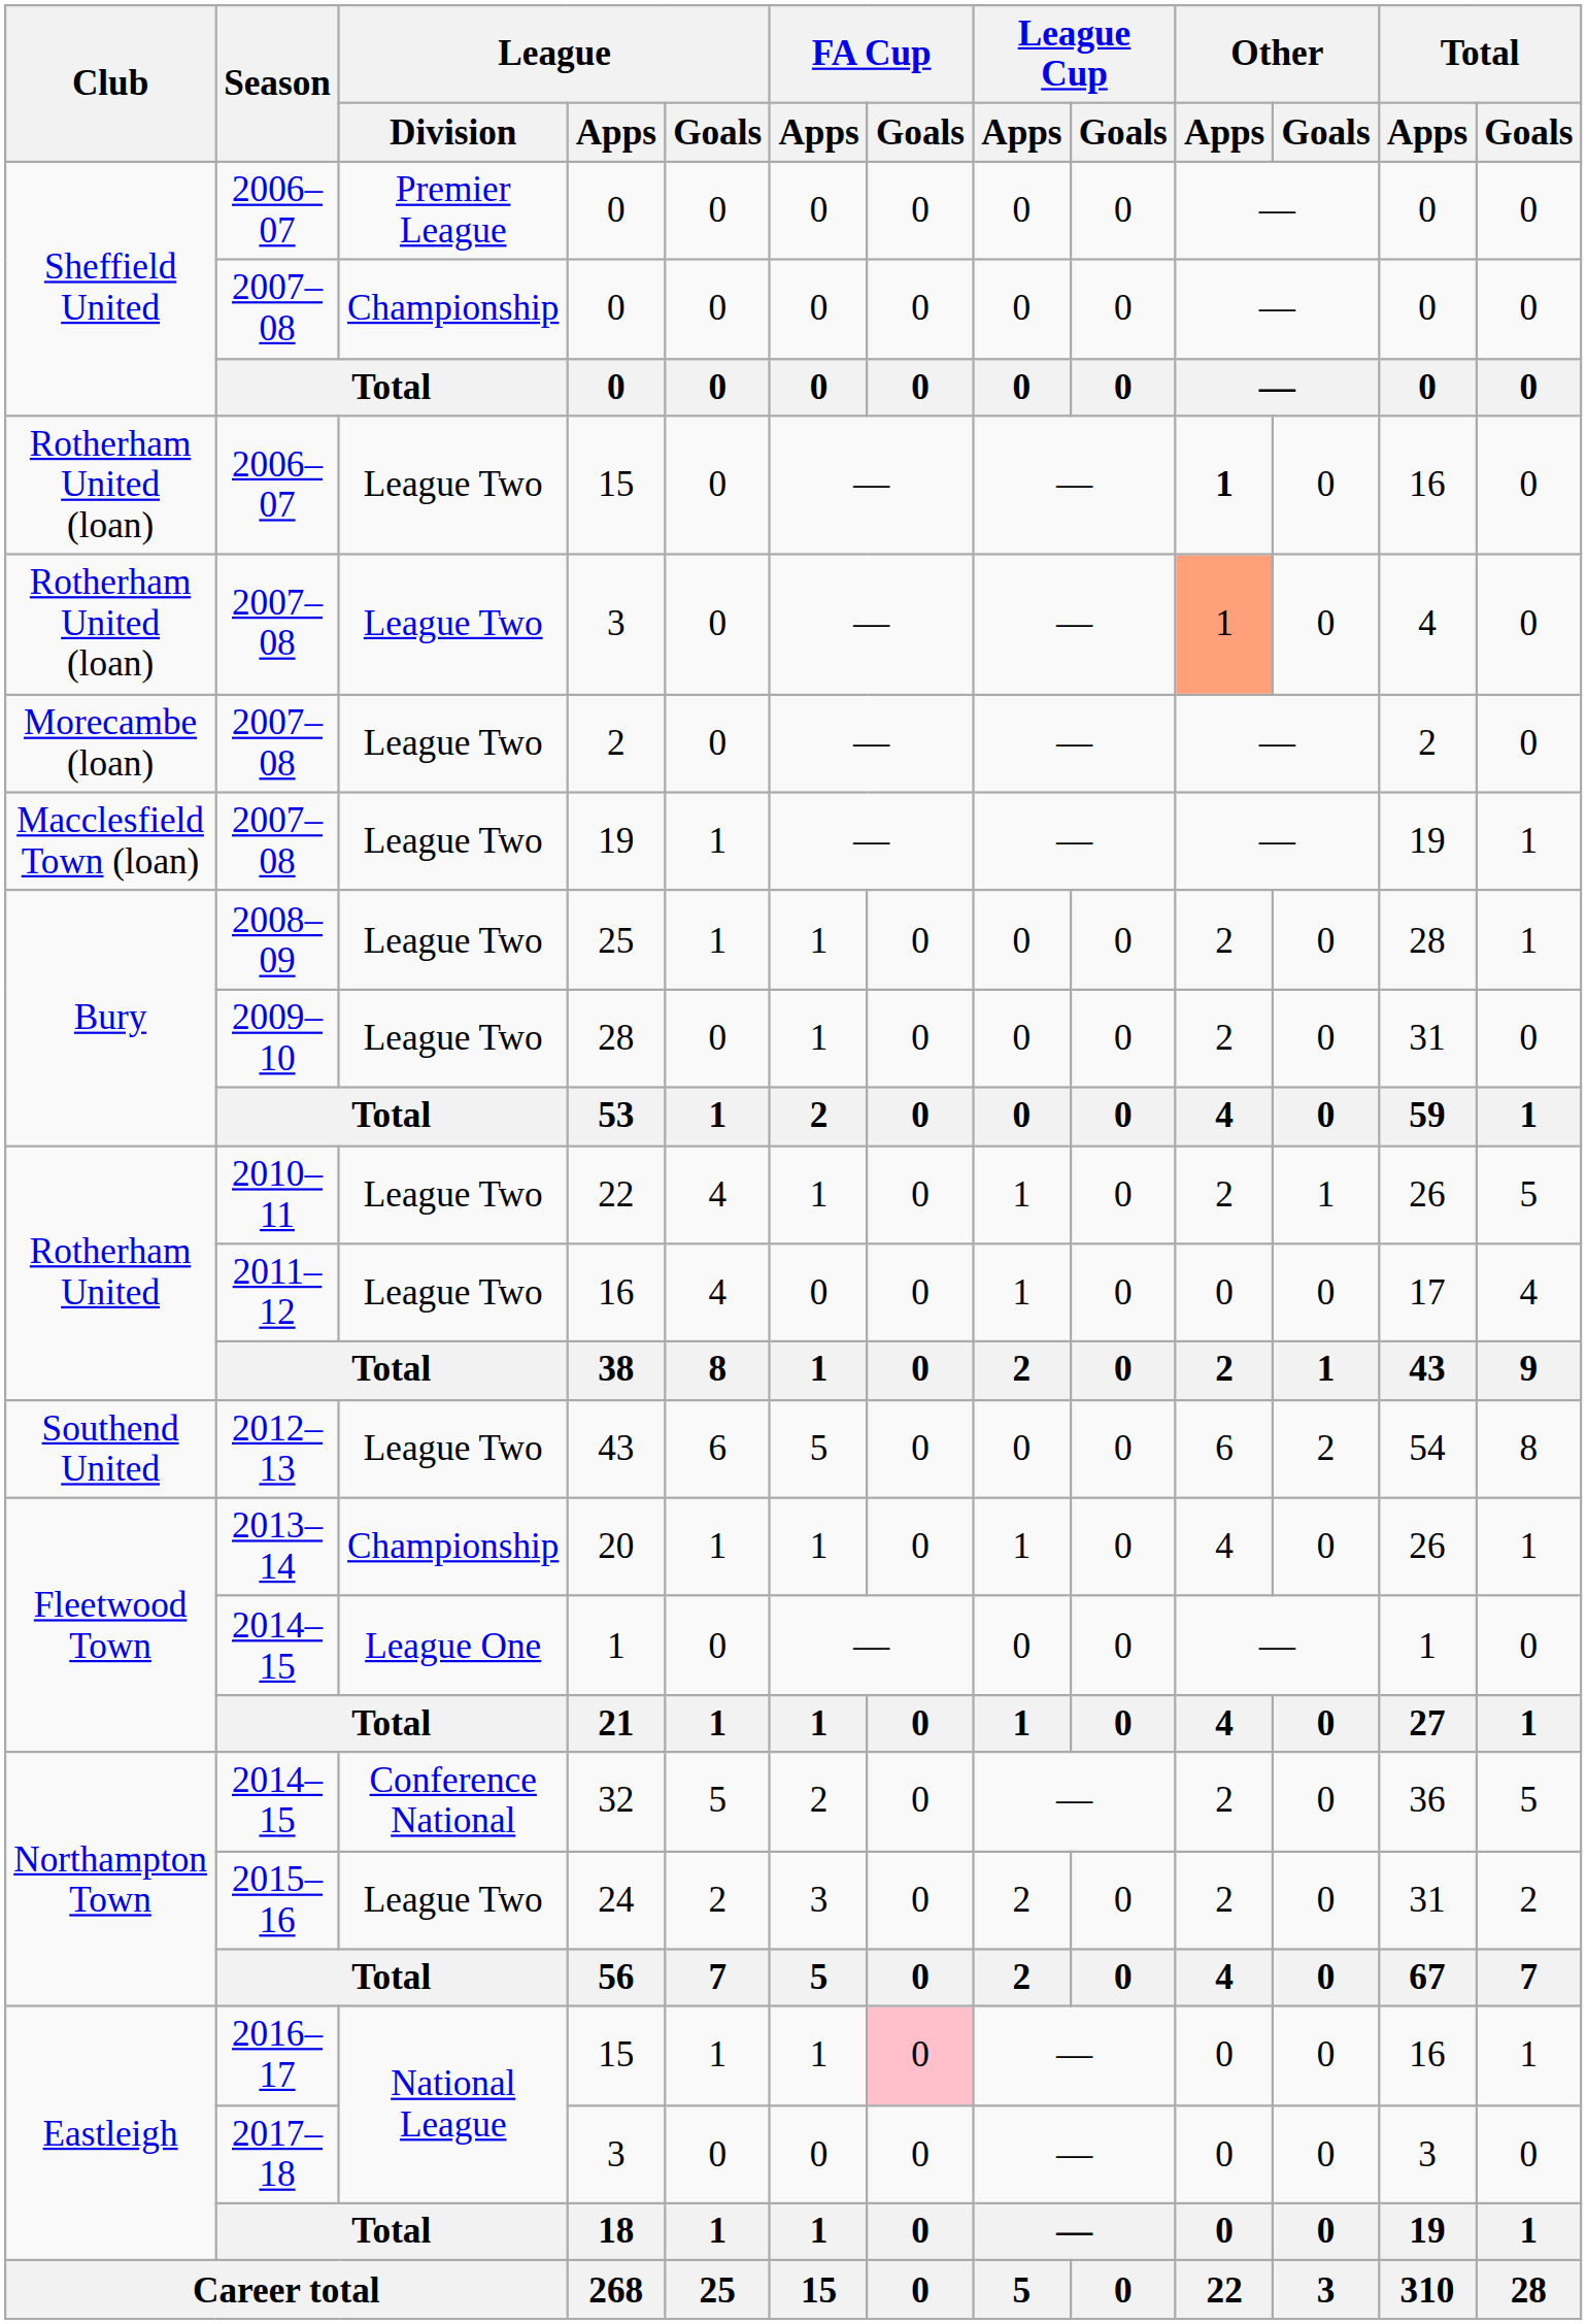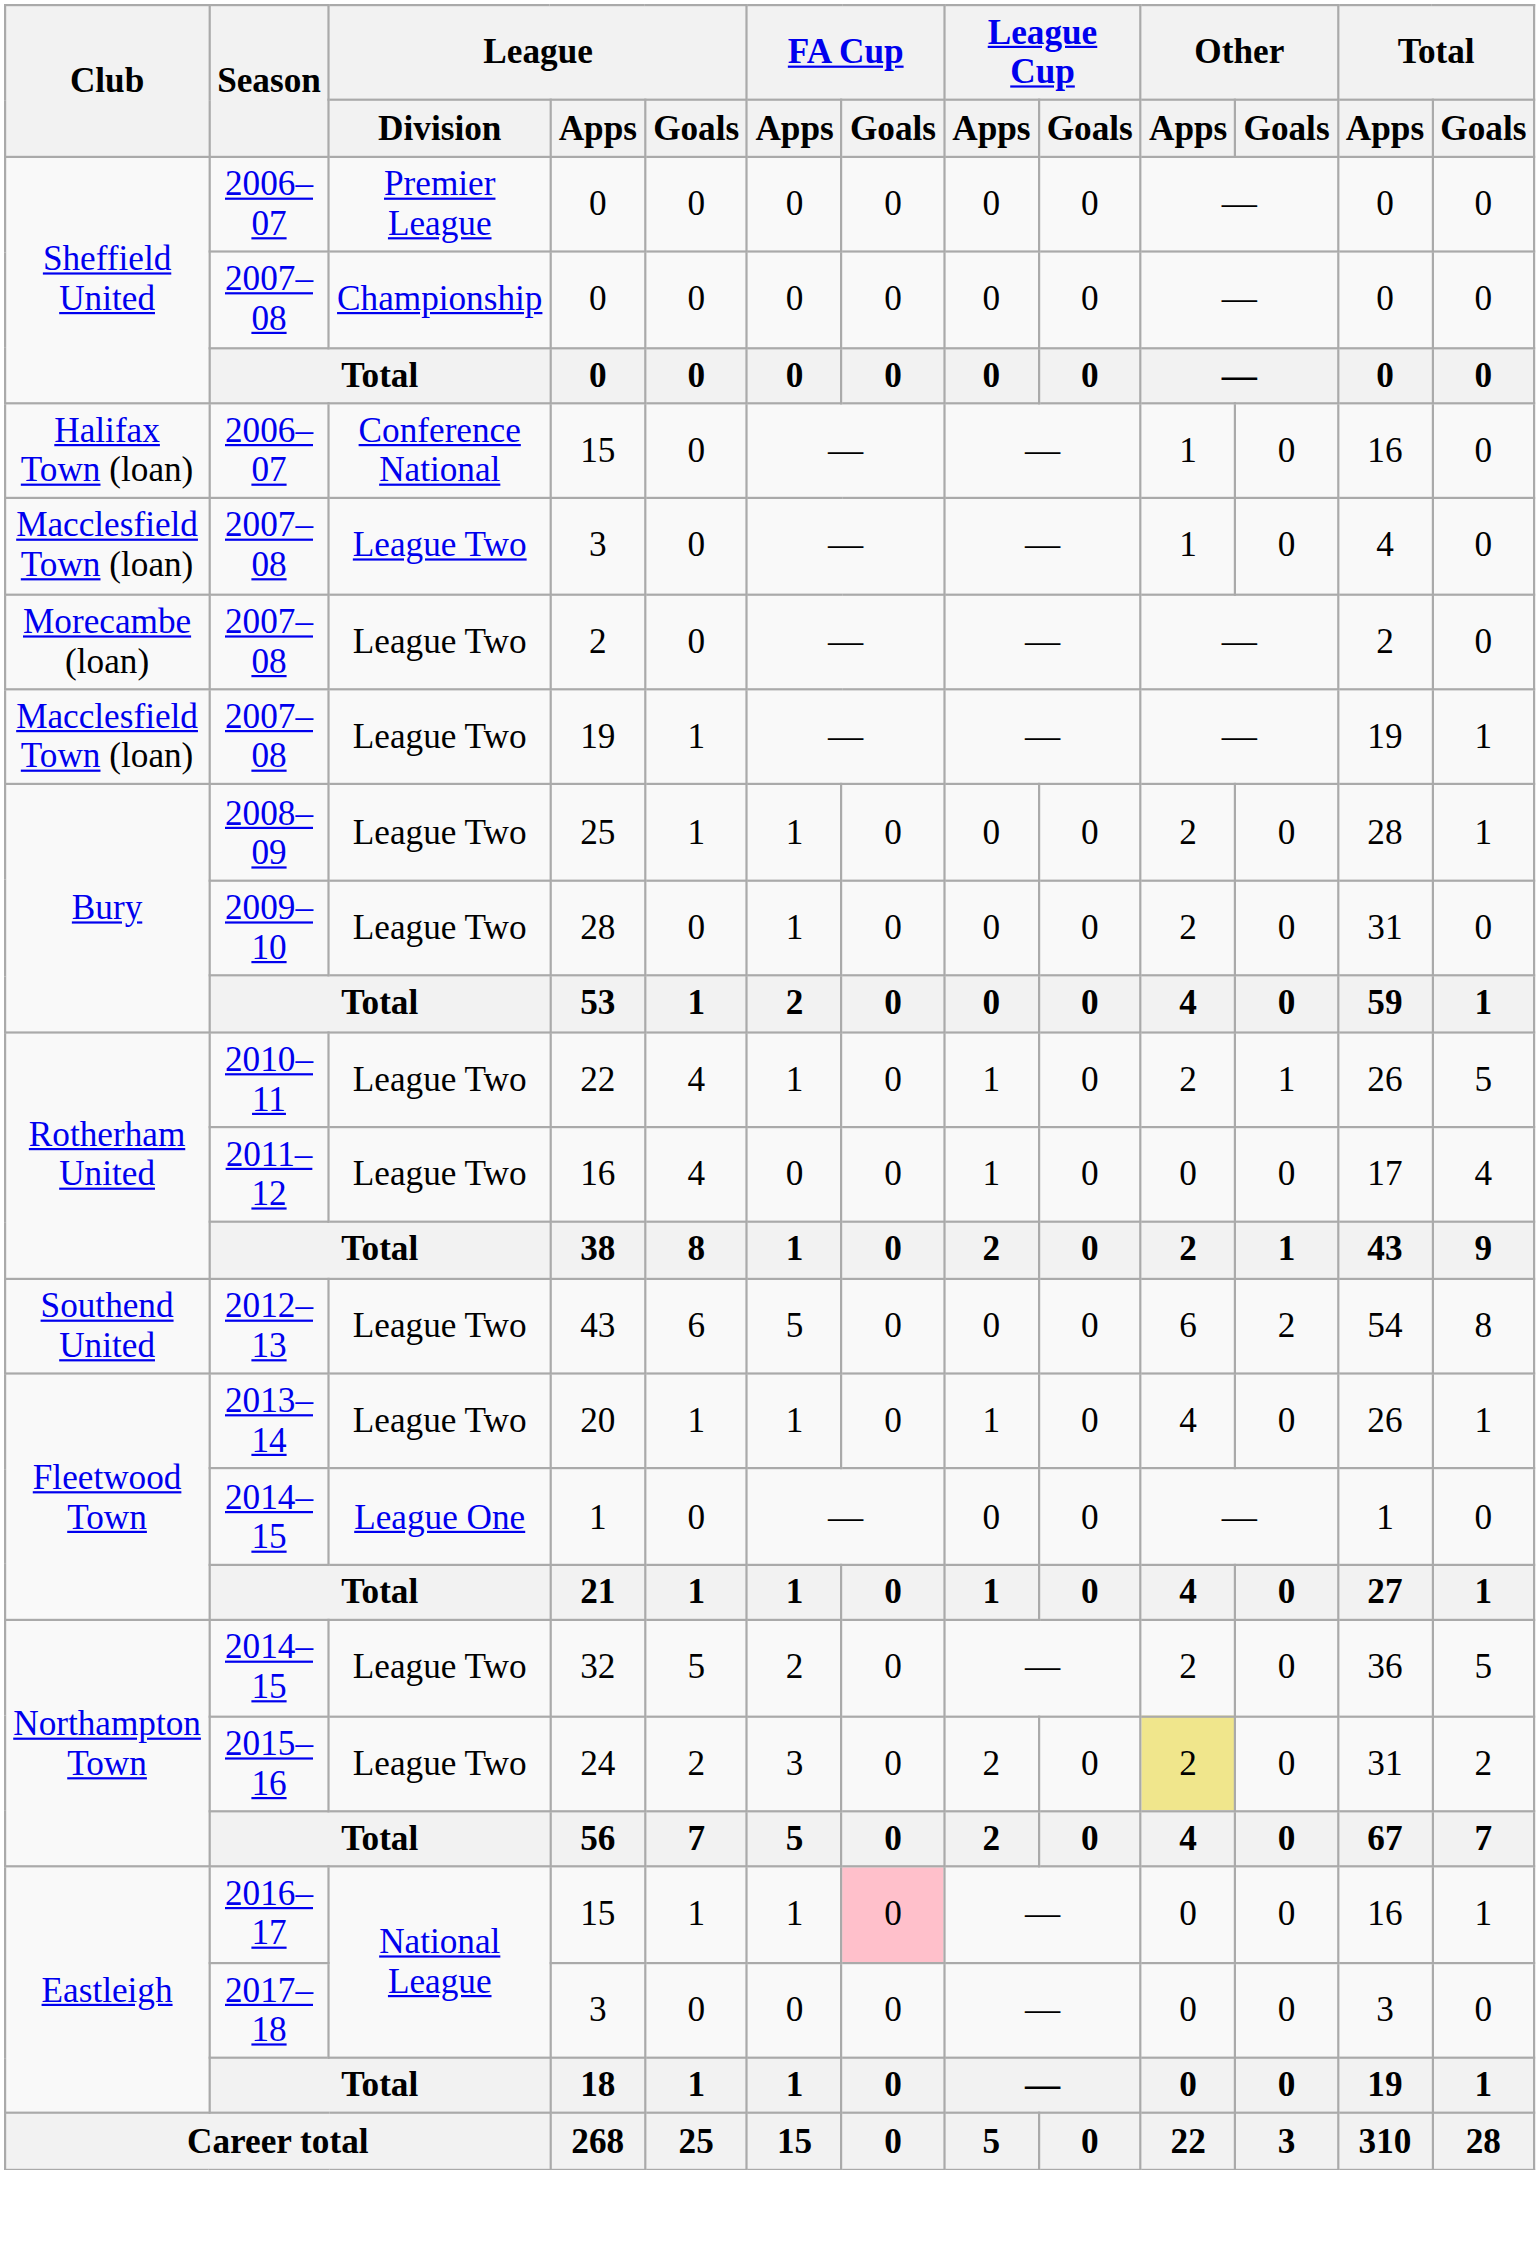 <table class=wikitable style="text-align: center">
 <tr>
 <th rowspan=2>Club</th>
 <th rowspan=2>Season</th>
 <th colspan=3>League</th>
 <th colspan=2><a href='#'>FA Cup</a></th>
 <th colspan=2><a href='#'>League Cup</a></th>
 <th colspan=2>Other</th>
 <th colspan=2>Total</th>
 </tr>
 <tr>
 <th>Division</th>
 <th>Apps</th>
 <th>Goals</th>
 <th>Apps</th>
 <th>Goals</th>
 <th>Apps</th>
 <th>Goals</th>
 <th>Apps</th>
 <th>Goals</th>
 <th>Apps</th>
 <th>Goals</th>
 </tr>
 <tr>
 <td rowspan=3><a href='#'>Sheffield United</a></td>
 <td><a href='#'>2006–07</a></td>
 <td><a href='#'>Premier League</a></td>
 <td>0</td>
 <td>0</td>
 <td>0</td>
 <td>0</td>
 <td>0</td>
 <td>0</td>
 <td colspan=2>—</td>
 <td>0</td>
 <td>0</td>
 </tr>
 <tr>
 <td><a href='#'>2007–08</a></td>
 <td><a href='#'>Championship</a></td>
 <td>0</td>
 <td>0</td>
 <td>0</td>
 <td>0</td>
 <td>0</td>
 <td>0</td>
 <td colspan=2>—</td>
 <td>0</td>
 <td>0</td>
 </tr>
 <tr>
 <th colspan=2>Total</th>
 <th>0</th>
 <th>0</th>
 <th>0</th>
 <th>0</th>
 <th>0</th>
 <th>0</th>
 <th colspan=2>—</th>
 <th>0</th>
 <th>0</th>
 </tr>
 <tr>
-<td><a href='#'>Rotherham United</a> (loan)</td>
+<td><a href='#'>Halifax Town</a> (loan)</td>
 <td><a href='#'>2006–07</a></td>
-<td>League Two</td>
+<td><a href='#'>Conference National</a></td>
 <td>15</td>
 <td>0</td>
 <td colspan=2>—</td>
 <td colspan=2>—</td>
-<td><strong>1</strong></td>
+<td>1</td>
 <td>0</td>
 <td>16</td>
 <td>0</td>
 </tr>
 <tr>
-<td><a href='#'>Rotherham United</a> (loan)</td>
+<td><a href='#'>Macclesfield Town</a> (loan)</td>
 <td><a href='#'>2007–08</a></td>
 <td><a href='#'>League Two</a></td>
 <td>3</td>
 <td>0</td>
 <td colspan=2>—</td>
 <td colspan=2>—</td>
-<td style="background: lightsalmon;">1</td>
+<td>1</td>
 <td>0</td>
 <td>4</td>
 <td>0</td>
 </tr>
 <tr>
 <td><a href='#'>Morecambe</a> (loan)</td>
 <td><a href='#'>2007–08</a></td>
 <td>League Two</td>
 <td>2</td>
 <td>0</td>
 <td colspan=2>—</td>
 <td colspan=2>—</td>
 <td colspan=2>—</td>
 <td>2</td>
 <td>0</td>
 </tr>
 <tr>
 <td><a href='#'>Macclesfield Town</a> (loan)</td>
 <td><a href='#'>2007–08</a></td>
 <td>League Two</td>
 <td>19</td>
 <td>1</td>
 <td colspan=2>—</td>
 <td colspan=2>—</td>
 <td colspan=2>—</td>
 <td>19</td>
 <td>1</td>
 </tr>
 <tr>
 <td rowspan=3><a href='#'>Bury</a></td>
 <td><a href='#'>2008–09</a></td>
 <td>League Two</td>
 <td>25</td>
 <td>1</td>
 <td>1</td>
 <td>0</td>
 <td>0</td>
 <td>0</td>
 <td>2</td>
 <td>0</td>
 <td>28</td>
 <td>1</td>
 </tr>
 <tr>
 <td><a href='#'>2009–10</a></td>
 <td>League Two</td>
 <td>28</td>
 <td>0</td>
 <td>1</td>
 <td>0</td>
 <td>0</td>
 <td>0</td>
 <td>2</td>
 <td>0</td>
 <td>31</td>
 <td>0</td>
 </tr>
 <tr>
 <th colspan=2>Total</th>
 <th>53</th>
 <th>1</th>
 <th>2</th>
 <th>0</th>
 <th>0</th>
 <th>0</th>
 <th>4</th>
 <th>0</th>
 <th>59</th>
 <th>1</th>
 </tr>
 <tr>
 <td rowspan=3><a href='#'>Rotherham United</a></td>
 <td><a href='#'>2010–11</a></td>
 <td>League Two</td>
 <td>22</td>
 <td>4</td>
 <td>1</td>
 <td>0</td>
 <td>1</td>
 <td>0</td>
 <td>2</td>
 <td>1</td>
 <td>26</td>
 <td>5</td>
 </tr>
 <tr>
 <td><a href='#'>2011–12</a></td>
 <td>League Two</td>
 <td>16</td>
 <td>4</td>
 <td>0</td>
 <td>0</td>
 <td>1</td>
 <td>0</td>
 <td>0</td>
 <td>0</td>
 <td>17</td>
 <td>4</td>
 </tr>
 <tr>
 <th colspan=2>Total</th>
 <th>38</th>
 <th>8</th>
 <th>1</th>
 <th>0</th>
 <th>2</th>
 <th>0</th>
 <th>2</th>
 <th>1</th>
 <th>43</th>
 <th>9</th>
 </tr>
 <tr>
 <td><a href='#'>Southend United</a></td>
 <td><a href='#'>2012–13</a></td>
 <td>League Two</td>
 <td>43</td>
 <td>6</td>
 <td>5</td>
 <td>0</td>
 <td>0</td>
 <td>0</td>
 <td>6</td>
 <td>2</td>
 <td>54</td>
 <td>8</td>
 </tr>
 <tr>
 <td rowspan=3><a href='#'>Fleetwood Town</a></td>
 <td><a href='#'>2013–14</a></td>
-<td><a href='#'>Championship</a></td>
+<td>League Two</td>
 <td>20</td>
 <td>1</td>
 <td>1</td>
 <td>0</td>
 <td>1</td>
 <td>0</td>
 <td>4</td>
 <td>0</td>
 <td>26</td>
 <td>1</td>
 </tr>
 <tr>
 <td><a href='#'>2014–15</a></td>
 <td><a href='#'>League One</a></td>
 <td>1</td>
 <td>0</td>
 <td colspan=2>—</td>
 <td>0</td>
 <td>0</td>
 <td colspan=2>—</td>
 <td>1</td>
 <td>0</td>
 </tr>
 <tr>
 <th colspan=2>Total</th>
 <th>21</th>
 <th>1</th>
 <th>1</th>
 <th>0</th>
 <th>1</th>
 <th>0</th>
 <th>4</th>
 <th>0</th>
 <th>27</th>
 <th>1</th>
 </tr>
 <tr>
 <td rowspan=3><a href='#'>Northampton Town</a></td>
 <td><a href='#'>2014–15</a></td>
-<td><a href='#'>Conference National</a></td>
+<td>League Two</td>
 <td>32</td>
 <td>5</td>
 <td>2</td>
 <td>0</td>
 <td colspan=2>—</td>
 <td>2</td>
 <td>0</td>
 <td>36</td>
 <td>5</td>
 </tr>
 <tr>
 <td><a href='#'>2015–16</a></td>
 <td>League Two</td>
 <td>24</td>
 <td>2</td>
 <td>3</td>
 <td>0</td>
 <td>2</td>
 <td>0</td>
-<td>2</td>
+<td style="background: khaki;">2</td>
 <td>0</td>
 <td>31</td>
 <td>2</td>
 </tr>
 <tr>
 <th colspan=2>Total</th>
 <th>56</th>
 <th>7</th>
 <th>5</th>
 <th>0</th>
 <th>2</th>
 <th>0</th>
 <th>4</th>
 <th>0</th>
 <th>67</th>
 <th>7</th>
 </tr>
 <tr>
 <td rowspan="3"><a href='#'>Eastleigh</a></td>
 <td><a href='#'>2016–17</a></td>
 <td rowspan="2"><a href='#'>National League</a></td>
 <td>15</td>
 <td>1</td>
 <td>1</td>
 <td style="background: pink;">0</td>
 <td colspan="2">—</td>
 <td>0</td>
 <td>0</td>
 <td>16</td>
 <td>1</td>
 </tr>
 <tr>
 <td><a href='#'>2017–18</a></td>
 <td>3</td>
 <td>0</td>
 <td>0</td>
 <td>0</td>
 <td colspan="2">—</td>
 <td>0</td>
 <td>0</td>
 <td>3</td>
 <td>0</td>
 </tr>
 <tr>
 <th colspan="2">Total</th>
 <th>18</th>
 <th>1</th>
 <th>1</th>
 <th>0</th>
 <th colspan="2">—</th>
 <th>0</th>
 <th>0</th>
 <th>19</th>
 <th>1</th>
 </tr>
 <tr>
 <th colspan=3>Career total</th>
 <th>268</th>
 <th>25</th>
 <th>15</th>
 <th>0</th>
 <th>5</th>
 <th>0</th>
 <th>22</th>
 <th>3</th>
 <th>310</th>
 <th>28</th>
 </tr>
 </table>
